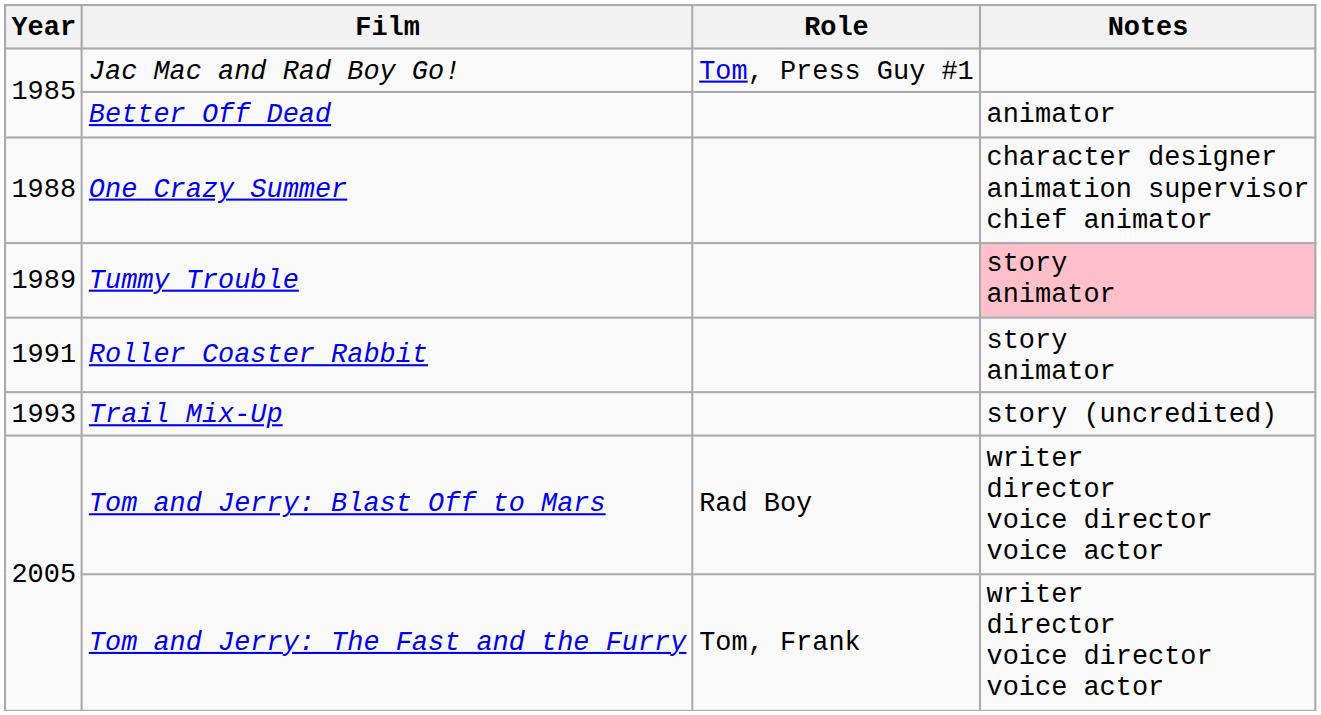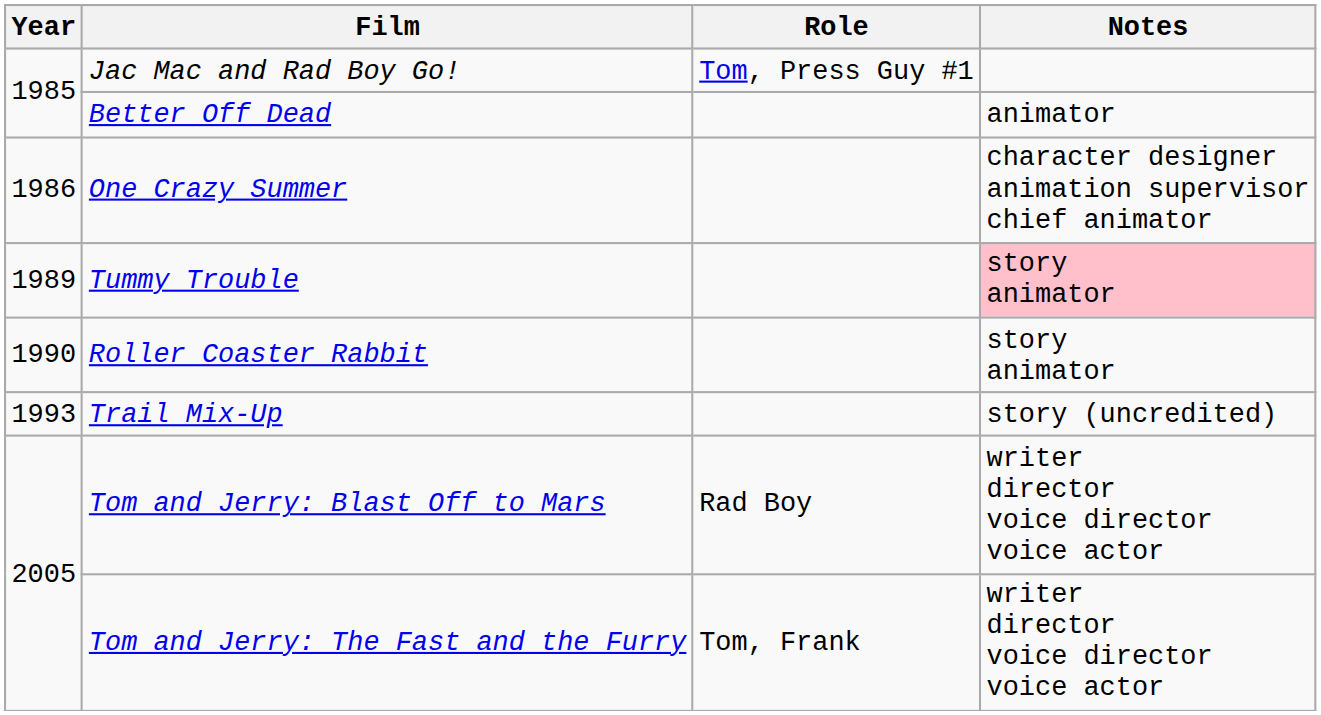 <table class="wikitable">
 <tr>
 <th>Year</th>
 <th>Film</th>
 <th>Role</th>
 <th>Notes</th>
 </tr>
 <tr>
 <td rowspan="2">1985</td>
 <td><em>Jac Mac and Rad Boy Go!</em></td>
 <td><a href='#'>Tom</a>, Press Guy #1</td>
 <td></td>
 </tr>
 <tr>
 <td><em><a href='#'>Better Off Dead</a></em></td>
 <td></td>
 <td>animator</td>
 </tr>
 <tr>
-<td>1988</td>
+<td>1986</td>
 <td><em><a href='#'>One Crazy Summer</a></em></td>
 <td></td>
 <td>character designer<br>animation supervisor<br>chief animator</td>
 </tr>
 <tr>
 <td>1989</td>
 <td><em><a href='#'>Tummy Trouble</a></em></td>
 <td></td>
 <td style="background: pink;">story<br>animator</td>
 </tr>
 <tr>
-<td>1991</td>
+<td>1990</td>
 <td><em><a href='#'>Roller Coaster Rabbit</a></em></td>
 <td></td>
 <td>story<br>animator</td>
 </tr>
 <tr>
 <td>1993</td>
 <td><em><a href='#'>Trail Mix-Up</a></em></td>
 <td></td>
 <td>story (uncredited)</td>
 </tr>
 <tr>
 <td rowspan="2">2005</td>
 <td><em><a href='#'>Tom and Jerry: Blast Off to Mars</a></em></td>
 <td>Rad Boy</td>
 <td>writer<br>director<br>voice director<br>voice actor</td>
 </tr>
 <tr>
 <td><em><a href='#'>Tom and Jerry: The Fast and the Furry</a></em></td>
 <td>Tom, Frank</td>
 <td>writer<br>director<br>voice director<br>voice actor</td>
 </tr>
 </table>
